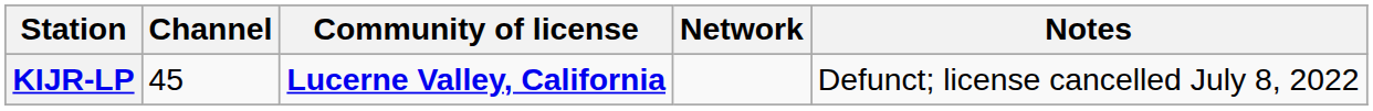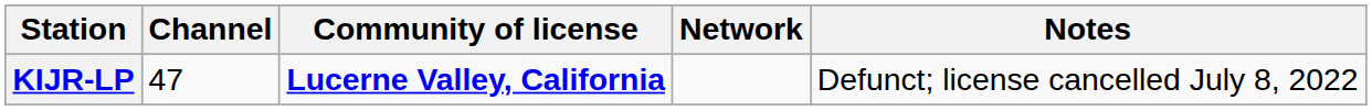 <table class="wikitable">
 <tr>
 <th>Station</th>
 <th>Channel</th>
 <th>Community of license</th>
 <th>Network</th>
 <th>Notes</th>
 </tr>
 <tr>
 <th scope="row"><a href='#'>KIJR-LP</a></th>
-<td>45</td>
+<td>47</td>
 <td><strong><a href='#'>Lucerne Valley, California</a></strong></td>
 <td></td>
 <td>Defunct; license cancelled July 8, 2022</td>
 </tr>
 </table>
